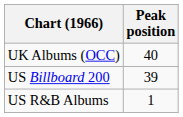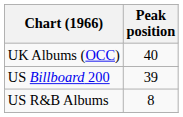 <table class="wikitable sortable plainrowheaders" style="text-align:center;">
 <tr>
 <th scope="col">Chart (1966)</th>
 <th scope="col">Peak<br> position</th>
 </tr>
 <tr>
 <td align="left">UK Albums (<a href='#'>OCC</a>)</td>
 <td>40</td>
 </tr>
 <tr>
 <td align="left">US <a href='#'><em>Billboard</em> 200</a></td>
 <td>39</td>
 </tr>
 <tr>
 <td align="left">US R&B Albums</td>
-<td>1</td>
+<td>8</td>
 </tr>
 </table>
